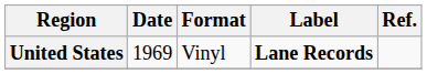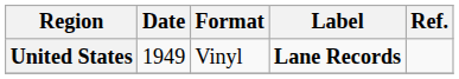 <table class="wikitable plainrowheaders">
 <tr>
 <th scope="col">Region</th>
 <th scope="col">Date</th>
 <th scope="col">Format</th>
 <th scope="col">Label</th>
 <th scope="col">Ref.</th>
 </tr>
 <tr>
 <th scope="row">United States</th>
-<td>1969</td>
+<td>1949</td>
 <td>Vinyl</td>
 <td><strong>Lane Records</strong></td>
 <td></td>
 </tr>
 <tr>
 </tr>
 </table>
